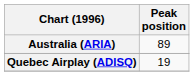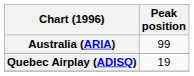 <table class="wikitable sortable plainrowheaders" style="text-align:center">
 <tr>
 <th>Chart (1996)</th>
 <th>Peak<br>position</th>
 </tr>
 <tr>
 <th scope="row">Australia (<a href='#'>ARIA</a>)</th>
-<td>89</td>
+<td>99</td>
 </tr>
 <tr>
 </tr>
 <tr>
 <th scope="row">Quebec Airplay (<a href='#'>ADISQ</a>)</th>
 <td>19</td>
 </tr>
 <tr>
 </tr>
 </table>
